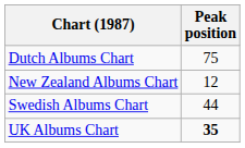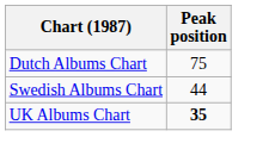 <table class="wikitable sortable">
 <tr>
 <th>Chart (1987)</th>
 <th>Peak<br>position</th>
 </tr>
 <tr>
 <td><a href='#'>Dutch Albums Chart</a></td>
 <td style="text-align:center;">75</td>
 </tr>
 <tr>
-<td><a href='#'>New Zealand Albums Chart</a></td>
-<td style="text-align:center;">12</td>
-</tr>
-<tr>
 <td><a href='#'>Swedish Albums Chart</a></td>
 <td style="text-align:center;">44</td>
 </tr>
 <tr>
 <td><a href='#'>UK Albums Chart</a></td>
 <td style="text-align:center;"><strong>35</strong></td>
 </tr>
 </table>
